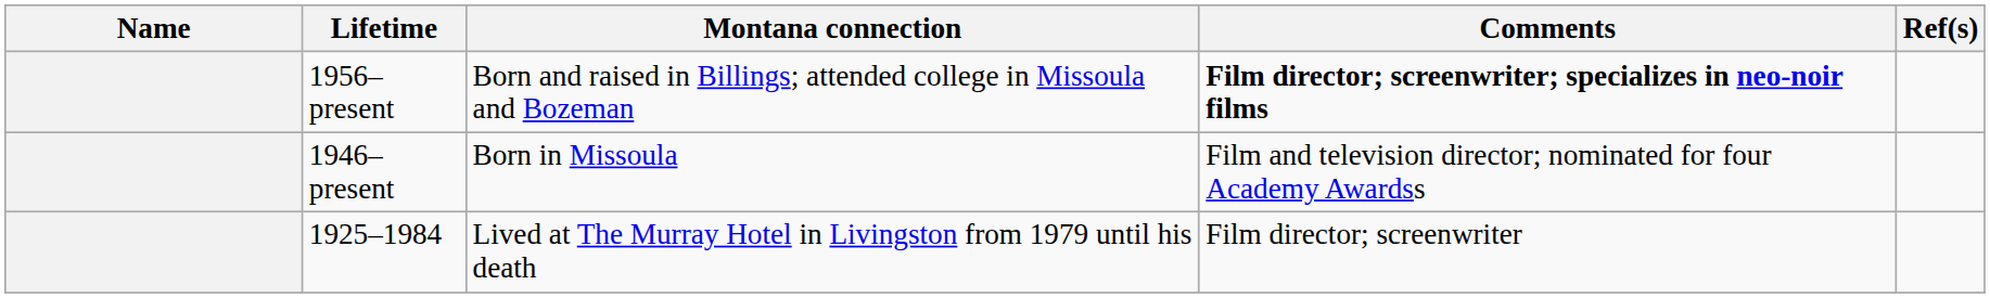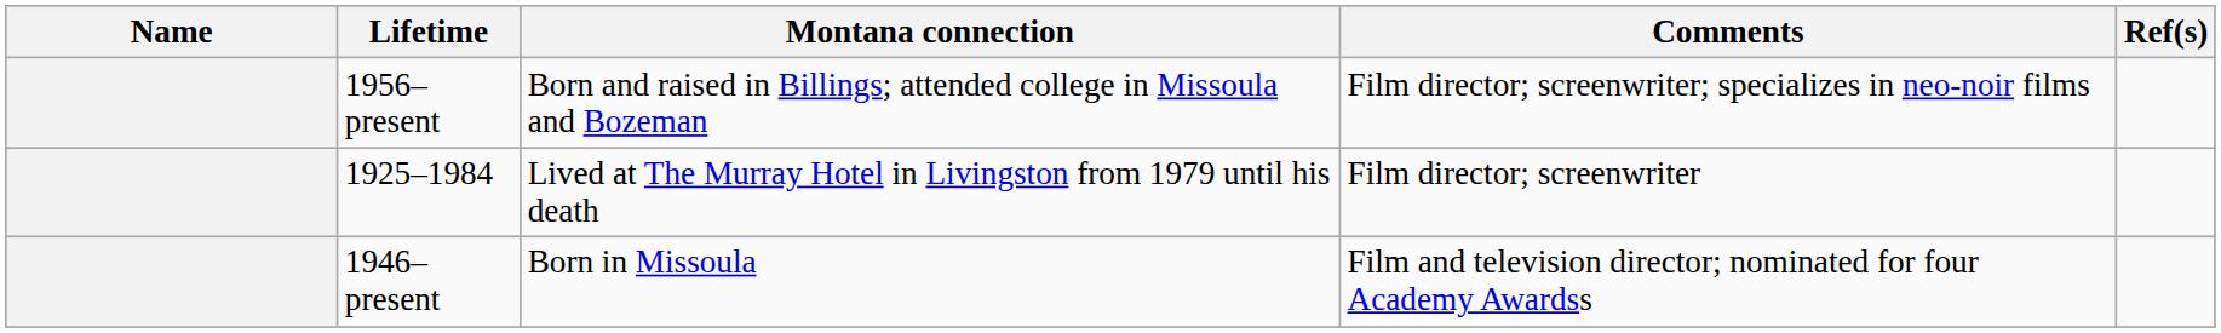 <table class="sortable wikitable plainrowheaders" width="85%">
 <tr>
 <th width="15%" scope="col">Name</th>
 <th scope="col">Lifetime</th>
 <th class="unsortable" scope="col">Montana connection</th>
 <th class="unsortable" scope="col">Comments</th>
 <th class="unsortable" width="2%" scope="col">Ref(s)</th>
 </tr>
 <tr valign="top">
 <th scope="row"></th>
 <td>1956–present</td>
 <td>Born and raised in <a href='#'>Billings</a>; attended college in <a href='#'>Missoula</a> and <a href='#'>Bozeman</a></td>
-<td><strong>Film director; screenwriter; specializes in <a href='#'>neo-noir</a> films</strong></td>
+<td>Film director; screenwriter; specializes in <a href='#'>neo-noir</a> films</td>
+<td align="center"></td>
+</tr>
+<tr valign="top">
+<th scope="row"></th>
+<td>1925–1984</td>
+<td>Lived at <a href='#'>The Murray Hotel</a> in <a href='#'>Livingston</a> from 1979 until his death</td>
+<td>Film director; screenwriter</td>
 <td align="center"></td>
 </tr>
 <tr valign="top">
 <th scope="row"></th>
 <td>1946–present</td>
 <td>Born in <a href='#'>Missoula</a></td>
 <td>Film and television director; nominated for four <a href='#'>Academy Awards</a>s</td>
 <td align="center"></td>
 </tr>
-<tr valign="top">
-<th scope="row"></th>
-<td>1925–1984</td>
-<td>Lived at <a href='#'>The Murray Hotel</a> in <a href='#'>Livingston</a> from 1979 until his death</td>
-<td>Film director; screenwriter</td>
-<td align="center"></td>
-</tr>
 </table>
